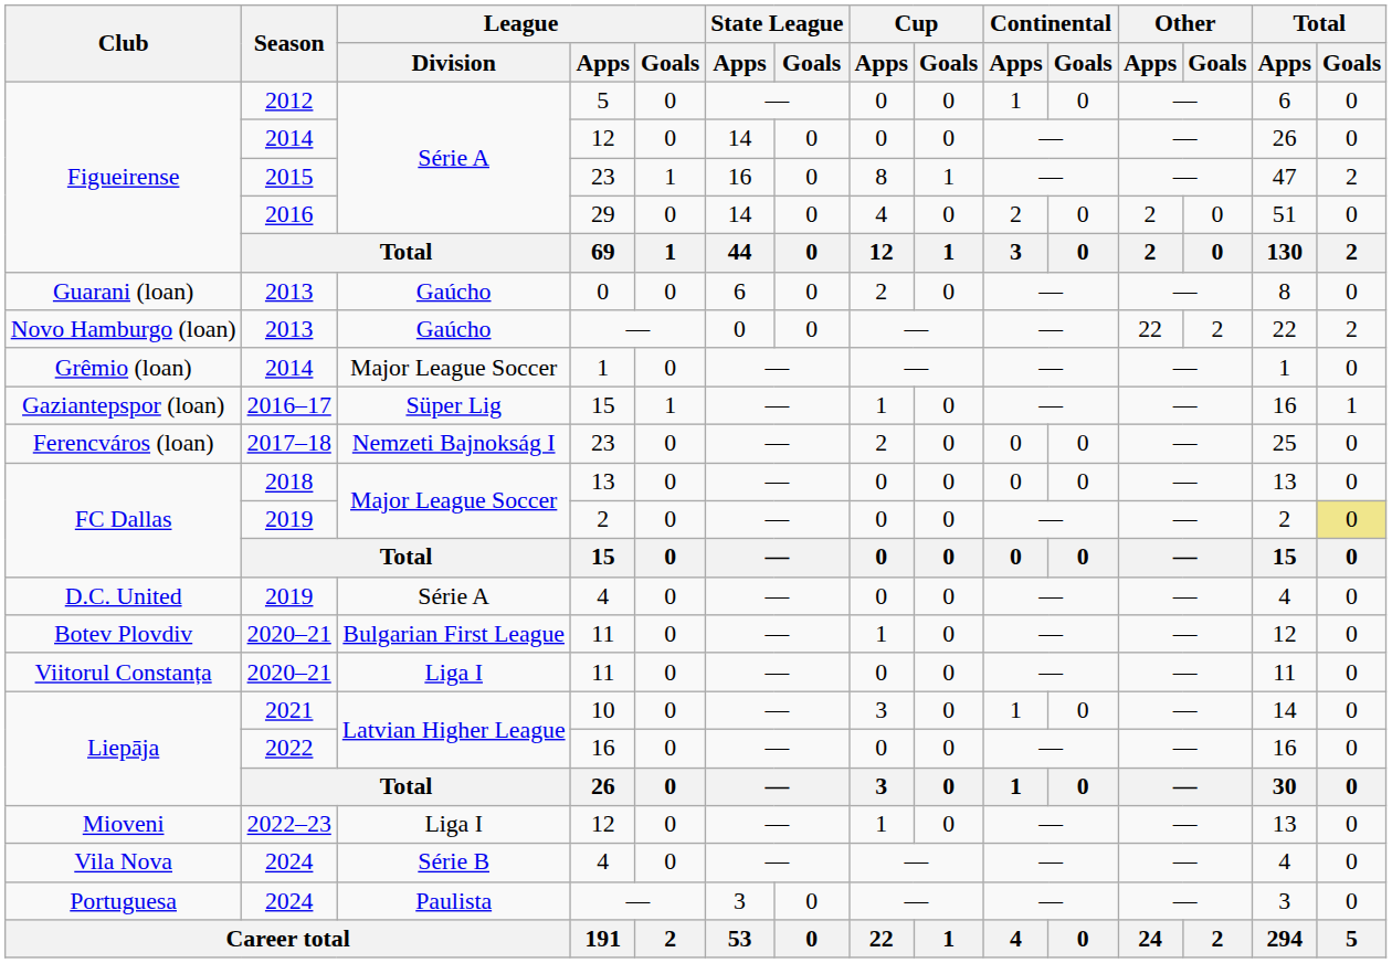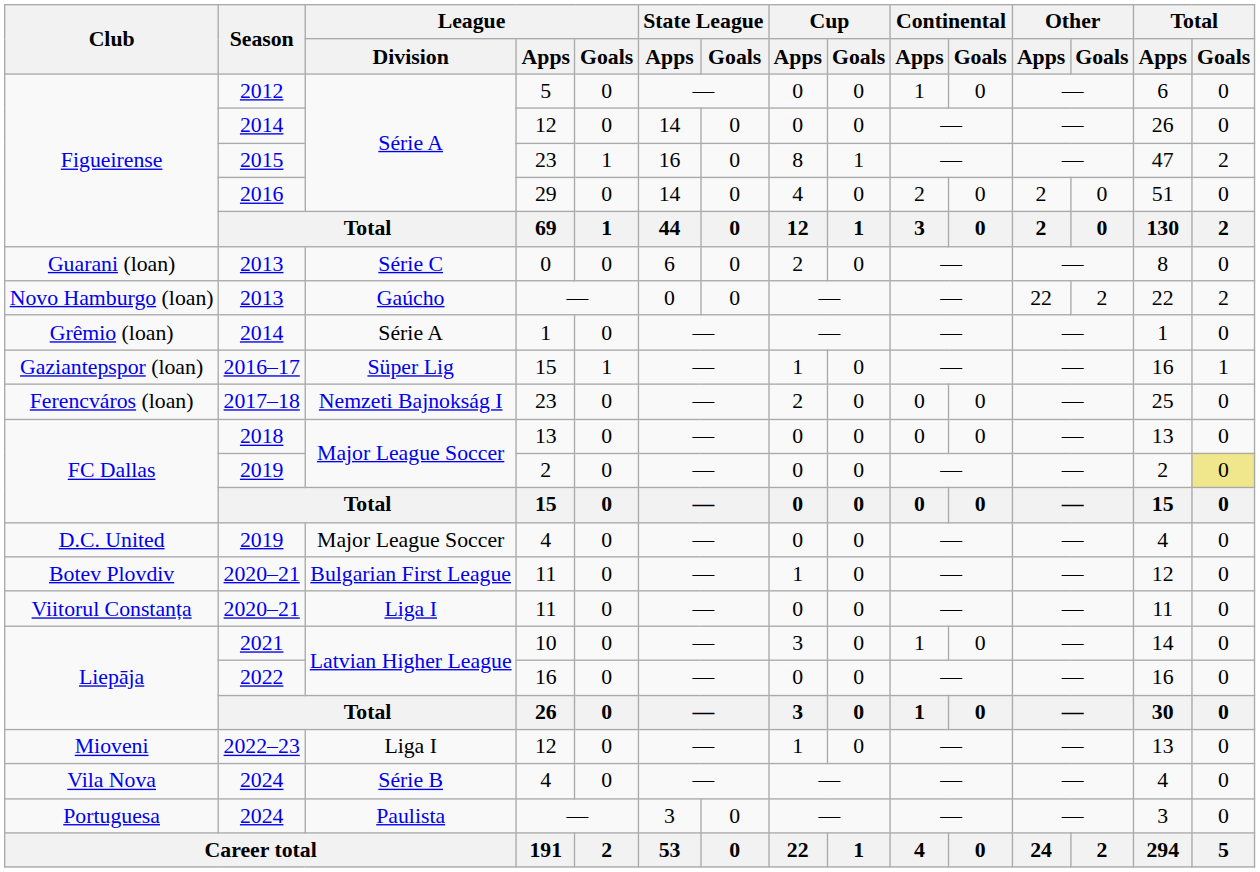 <table class="wikitable" style="text-align: center;">
 <tr>
 <th rowspan="2">Club</th>
 <th rowspan="2">Season</th>
 <th colspan="3">League</th>
 <th colspan="2">State League</th>
 <th colspan="2">Cup</th>
 <th colspan="2">Continental</th>
 <th colspan="2">Other</th>
 <th colspan="2">Total</th>
 </tr>
 <tr>
 <th>Division</th>
 <th>Apps</th>
 <th>Goals</th>
 <th>Apps</th>
 <th>Goals</th>
 <th>Apps</th>
 <th>Goals</th>
 <th>Apps</th>
 <th>Goals</th>
 <th>Apps</th>
 <th>Goals</th>
 <th>Apps</th>
 <th>Goals</th>
 </tr>
 <tr>
 <td rowspan="5"><a href='#'>Figueirense</a></td>
 <td><a href='#'>2012</a></td>
 <td rowspan="4"><a href='#'>Série A</a></td>
 <td>5</td>
 <td>0</td>
 <td colspan="2">—</td>
 <td>0</td>
 <td>0</td>
 <td>1</td>
 <td>0</td>
 <td colspan="2">—</td>
 <td>6</td>
 <td>0</td>
 </tr>
 <tr>
 <td><a href='#'>2014</a></td>
 <td>12</td>
 <td>0</td>
 <td>14</td>
 <td>0</td>
 <td>0</td>
 <td>0</td>
 <td colspan="2">—</td>
 <td colspan="2">—</td>
 <td>26</td>
 <td>0</td>
 </tr>
 <tr>
 <td><a href='#'>2015</a></td>
 <td>23</td>
 <td>1</td>
 <td>16</td>
 <td>0</td>
 <td>8</td>
 <td>1</td>
 <td colspan="2">—</td>
 <td colspan="2">—</td>
 <td>47</td>
 <td>2</td>
 </tr>
 <tr>
 <td><a href='#'>2016</a></td>
 <td>29</td>
 <td>0</td>
 <td>14</td>
 <td>0</td>
 <td>4</td>
 <td>0</td>
 <td>2</td>
 <td>0</td>
 <td>2</td>
 <td>0</td>
 <td>51</td>
 <td>0</td>
 </tr>
 <tr>
 <th colspan="2">Total</th>
 <th>69</th>
 <th>1</th>
 <th>44</th>
 <th>0</th>
 <th>12</th>
 <th>1</th>
 <th>3</th>
 <th>0</th>
 <th>2</th>
 <th>0</th>
 <th>130</th>
 <th>2</th>
 </tr>
 <tr>
 <td><a href='#'>Guarani</a> (loan)</td>
 <td><a href='#'>2013</a></td>
-<td><a href='#'>Gaúcho</a></td>
+<td><a href='#'>Série C</a></td>
 <td>0</td>
 <td>0</td>
 <td>6</td>
 <td>0</td>
 <td>2</td>
 <td>0</td>
 <td colspan="2">—</td>
 <td colspan="2">—</td>
 <td>8</td>
 <td>0</td>
 </tr>
 <tr>
 <td><a href='#'>Novo Hamburgo</a> (loan)</td>
 <td><a href='#'>2013</a></td>
 <td><a href='#'>Gaúcho</a></td>
 <td colspan="2">—</td>
 <td>0</td>
 <td>0</td>
 <td colspan="2">—</td>
 <td colspan="2">—</td>
 <td>22</td>
 <td>2</td>
 <td>22</td>
 <td>2</td>
 </tr>
 <tr>
 <td><a href='#'>Grêmio</a> (loan)</td>
 <td><a href='#'>2014</a></td>
-<td>Major League Soccer</td>
+<td>Série A</td>
 <td>1</td>
 <td>0</td>
 <td colspan="2">—</td>
 <td colspan="2">—</td>
 <td colspan="2">—</td>
 <td colspan="2">—</td>
 <td>1</td>
 <td>0</td>
 </tr>
 <tr>
 <td><a href='#'>Gaziantepspor</a> (loan)</td>
 <td><a href='#'>2016–17</a></td>
 <td><a href='#'>Süper Lig</a></td>
 <td>15</td>
 <td>1</td>
 <td colspan="2">—</td>
 <td>1</td>
 <td>0</td>
 <td colspan="2">—</td>
 <td colspan="2">—</td>
 <td>16</td>
 <td>1</td>
 </tr>
 <tr>
 <td><a href='#'>Ferencváros</a> (loan)</td>
 <td><a href='#'>2017–18</a></td>
 <td><a href='#'>Nemzeti Bajnokság I</a></td>
 <td>23</td>
 <td>0</td>
 <td colspan="2">—</td>
 <td>2</td>
 <td>0</td>
 <td>0</td>
 <td>0</td>
 <td colspan="2">—</td>
 <td>25</td>
 <td>0</td>
 </tr>
 <tr>
 <td rowspan="3"><a href='#'>FC Dallas</a></td>
 <td><a href='#'>2018</a></td>
 <td rowspan="2"><a href='#'>Major League Soccer</a></td>
 <td>13</td>
 <td>0</td>
 <td colspan="2">—</td>
 <td>0</td>
 <td>0</td>
 <td>0</td>
 <td>0</td>
 <td colspan="2">—</td>
 <td>13</td>
 <td>0</td>
 </tr>
 <tr>
 <td><a href='#'>2019</a></td>
 <td>2</td>
 <td>0</td>
 <td colspan="2">—</td>
 <td>0</td>
 <td>0</td>
 <td colspan="2">—</td>
 <td colspan="2">—</td>
 <td>2</td>
 <td style="background: khaki;">0</td>
 </tr>
 <tr>
 <th colspan="2">Total</th>
 <th>15</th>
 <th>0</th>
 <th colspan="2">—</th>
 <th>0</th>
 <th>0</th>
 <th>0</th>
 <th>0</th>
 <th colspan="2">—</th>
 <th>15</th>
 <th>0</th>
 </tr>
 <tr>
 <td><a href='#'>D.C. United</a></td>
 <td><a href='#'>2019</a></td>
-<td>Série A</td>
+<td>Major League Soccer</td>
 <td>4</td>
 <td>0</td>
 <td colspan="2">—</td>
 <td>0</td>
 <td>0</td>
 <td colspan="2">—</td>
 <td colspan="2">—</td>
 <td>4</td>
 <td>0</td>
 </tr>
 <tr>
 <td><a href='#'>Botev Plovdiv</a></td>
 <td><a href='#'>2020–21</a></td>
 <td><a href='#'>Bulgarian First League</a></td>
 <td>11</td>
 <td>0</td>
 <td colspan="2">—</td>
 <td>1</td>
 <td>0</td>
 <td colspan="2">—</td>
 <td colspan="2">—</td>
 <td>12</td>
 <td>0</td>
 </tr>
 <tr>
 <td><a href='#'>Viitorul Constanța</a></td>
 <td><a href='#'>2020–21</a></td>
 <td><a href='#'>Liga I</a></td>
 <td>11</td>
 <td>0</td>
 <td colspan="2">—</td>
 <td>0</td>
 <td>0</td>
 <td colspan="2">—</td>
 <td colspan="2">—</td>
 <td>11</td>
 <td>0</td>
 </tr>
 <tr>
 <td rowspan="3"><a href='#'>Liepāja</a></td>
 <td><a href='#'>2021</a></td>
 <td rowspan="2"><a href='#'>Latvian Higher League</a></td>
 <td>10</td>
 <td>0</td>
 <td colspan="2">—</td>
 <td>3</td>
 <td>0</td>
 <td>1</td>
 <td>0</td>
 <td colspan="2">—</td>
 <td>14</td>
 <td>0</td>
 </tr>
 <tr>
 <td><a href='#'>2022</a></td>
 <td>16</td>
 <td>0</td>
 <td colspan="2">—</td>
 <td>0</td>
 <td>0</td>
 <td colspan="2">—</td>
 <td colspan="2">—</td>
 <td>16</td>
 <td>0</td>
 </tr>
 <tr>
 <th colspan="2">Total</th>
 <th>26</th>
 <th>0</th>
 <th colspan="2">—</th>
 <th>3</th>
 <th>0</th>
 <th>1</th>
 <th>0</th>
 <th colspan="2">—</th>
 <th>30</th>
 <th>0</th>
 </tr>
 <tr>
 <td><a href='#'>Mioveni</a></td>
 <td><a href='#'>2022–23</a></td>
 <td>Liga I</td>
 <td>12</td>
 <td>0</td>
 <td colspan="2">—</td>
 <td>1</td>
 <td>0</td>
 <td colspan="2">—</td>
 <td colspan="2">—</td>
 <td>13</td>
 <td>0</td>
 </tr>
 <tr>
 <td><a href='#'>Vila Nova</a></td>
 <td><a href='#'>2024</a></td>
 <td><a href='#'>Série B</a></td>
 <td>4</td>
 <td>0</td>
 <td colspan="2">—</td>
 <td colspan="2">—</td>
 <td colspan="2">—</td>
 <td colspan="2">—</td>
 <td>4</td>
 <td>0</td>
 </tr>
 <tr>
 <td><a href='#'>Portuguesa</a></td>
 <td><a href='#'>2024</a></td>
 <td><a href='#'>Paulista</a></td>
 <td colspan="2">—</td>
 <td>3</td>
 <td>0</td>
 <td colspan="2">—</td>
 <td colspan="2">—</td>
 <td colspan="2">—</td>
 <td>3</td>
 <td>0</td>
 </tr>
 <tr>
 <th colspan="3"><strong>Career total</strong></th>
 <th>191</th>
 <th>2</th>
 <th>53</th>
 <th>0</th>
 <th>22</th>
 <th>1</th>
 <th>4</th>
 <th>0</th>
 <th>24</th>
 <th>2</th>
 <th>294</th>
 <th>5</th>
 </tr>
 </table>
